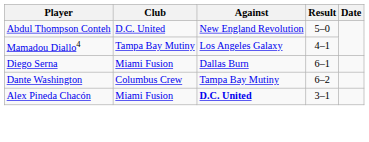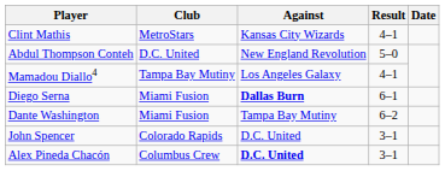 <table class="wikitable">
 <tr>
 <th>Player</th>
 <th>Club</th>
 <th>Against</th>
 <th style="text-align:center">Result</th>
 <th>Date</th>
+</tr>
+<tr>
+<td> <a href='#'>Clint Mathis</a></td>
+<td><a href='#'>MetroStars</a></td>
+<td><a href='#'>Kansas City Wizards</a></td>
+<td style="text-align:center;">4–1</td>
+<td></td>
 </tr>
 <tr>
 <td> <a href='#'>Abdul Thompson Conteh</a></td>
 <td><a href='#'>D.C. United</a></td>
 <td><a href='#'>New England Revolution</a></td>
 <td style="text-align:center;">5–0</td>
 <td rowspan=2></td>
 </tr>
 <tr>
 <td> <a href='#'>Mamadou Diallo</a><sup>4</sup></td>
 <td><a href='#'>Tampa Bay Mutiny</a></td>
 <td><a href='#'>Los Angeles Galaxy</a></td>
 <td style="text-align:center;">4–1</td>
 </tr>
 <tr>
 <td> <a href='#'>Diego Serna</a></td>
 <td><a href='#'>Miami Fusion</a></td>
-<td><a href='#'>Dallas Burn</a></td>
+<td><strong><a href='#'>Dallas Burn</a></strong></td>
 <td style="text-align:center;">6–1</td>
 <td></td>
 </tr>
 <tr>
 <td> <a href='#'>Dante Washington</a></td>
-<td><a href='#'>Columbus Crew</a></td>
+<td><a href='#'>Miami Fusion</a></td>
 <td><a href='#'>Tampa Bay Mutiny</a></td>
 <td style="text-align:center;">6–2</td>
 <td></td>
 </tr>
 <tr>
+<td> <a href='#'>John Spencer</a></td>
+<td><a href='#'>Colorado Rapids</a></td>
+<td><a href='#'>D.C. United</a></td>
+<td style="text-align:center;">3–1</td>
+<td></td>
+</tr>
+<tr>
 <td> <a href='#'>Alex Pineda Chacón</a></td>
-<td><a href='#'>Miami Fusion</a></td>
+<td><a href='#'>Columbus Crew</a></td>
 <td><strong><a href='#'>D.C. United</a></strong></td>
 <td style="text-align:center;">3–1</td>
 <td></td>
 </tr>
 </table>
